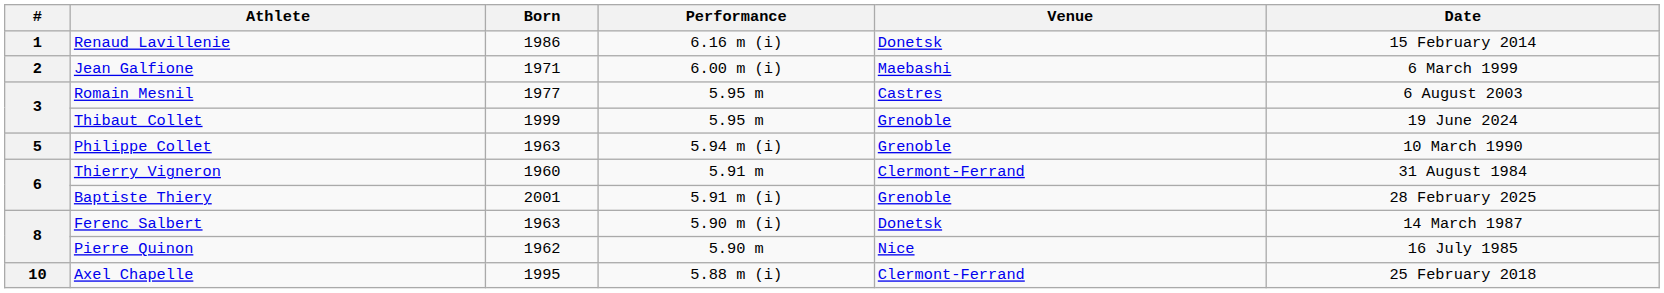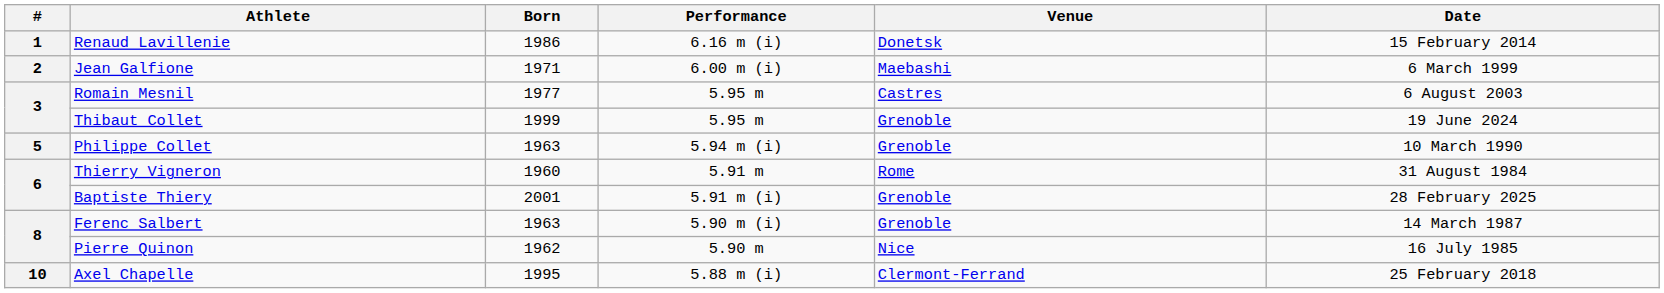 <table class="wikitable" width=100% style="font-size:90%; text-align:center;">
 <tr>
 <th>#</th>
 <th>Athlete</th>
 <th>Born</th>
 <th>Performance</th>
 <th>Venue</th>
 <th>Date</th>
 </tr>
 <tr>
 <th>1</th>
 <td align=left><a href='#'>Renaud Lavillenie</a></td>
 <td>1986</td>
 <td>6.16 m (i)</td>
 <td align=left> <a href='#'>Donetsk</a></td>
 <td>15 February 2014</td>
 </tr>
 <tr>
 <th>2</th>
 <td align=left><a href='#'>Jean Galfione</a></td>
 <td>1971</td>
 <td>6.00 m (i)</td>
 <td align=left> <a href='#'>Maebashi</a></td>
 <td>6 March 1999</td>
 </tr>
 <tr>
 <th rowspan=2>3</th>
 <td align=left><a href='#'>Romain Mesnil</a></td>
 <td>1977</td>
 <td>5.95 m</td>
 <td align=left> <a href='#'>Castres</a></td>
 <td>6 August 2003</td>
 </tr>
 <tr>
 <td align=left><a href='#'>Thibaut Collet</a></td>
 <td>1999</td>
 <td>5.95 m</td>
 <td align=left> <a href='#'>Grenoble</a></td>
 <td>19 June 2024</td>
 </tr>
 <tr>
 <th>5</th>
 <td align=left><a href='#'>Philippe Collet</a></td>
 <td>1963</td>
 <td>5.94 m (i)</td>
 <td align=left> <a href='#'>Grenoble</a></td>
 <td>10 March 1990</td>
 </tr>
 <tr>
 <th rowspan=2>6</th>
 <td align=left><a href='#'>Thierry Vigneron</a></td>
 <td>1960</td>
 <td>5.91 m</td>
-<td align=left> <a href='#'>Clermont-Ferrand</a></td>
+<td align=left> <a href='#'>Rome</a></td>
 <td>31 August 1984</td>
 </tr>
 <tr>
 <td align=left><a href='#'>Baptiste Thiery</a></td>
 <td>2001</td>
 <td>5.91 m (i)</td>
 <td align=left> <a href='#'>Grenoble</a></td>
 <td>28 February 2025</td>
 </tr>
 <tr>
 <th rowspan=2>8</th>
 <td align=left><a href='#'>Ferenc Salbert</a></td>
 <td>1963</td>
 <td>5.90 m (i)</td>
-<td align=left> <a href='#'>Donetsk</a></td>
+<td align=left> <a href='#'>Grenoble</a></td>
 <td>14 March 1987</td>
 </tr>
 <tr>
 <td align=left><a href='#'>Pierre Quinon</a></td>
 <td>1962</td>
 <td>5.90 m</td>
 <td align=left> <a href='#'>Nice</a></td>
 <td>16 July 1985</td>
 </tr>
 <tr>
 <th>10</th>
 <td align=left><a href='#'>Axel Chapelle</a></td>
 <td>1995</td>
 <td>5.88 m (i)</td>
 <td align=left> <a href='#'>Clermont-Ferrand</a></td>
 <td>25 February 2018</td>
 </tr>
 </table>
